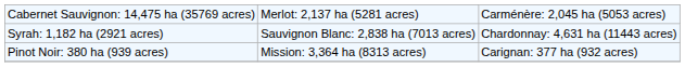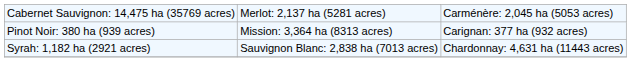 <table class="wikitable" style="background:#F0F8FF; font-size: 95%;">
 <tr>
 <td>Cabernet Sauvignon: 14,475 ha (35769 acres)</td>
 <td>Merlot: 2,137 ha (5281 acres)</td>
 <td>Carménère: 2,045 ha (5053 acres)</td>
 </tr>
 <tr>
+<td>Pinot Noir: 380 ha (939 acres)</td>
+<td>Mission: 3,364 ha (8313 acres)</td>
+<td>Carignan: 377 ha (932 acres)</td>
+</tr>
+<tr>
 <td>Syrah: 1,182 ha (2921 acres)</td>
 <td>Sauvignon Blanc: 2,838 ha (7013 acres)</td>
 <td>Chardonnay: 4,631 ha (11443 acres)</td>
 </tr>
 <tr>
-<td>Pinot Noir: 380 ha (939 acres)</td>
-<td>Mission: 3,364 ha (8313 acres)</td>
-<td>Carignan: 377 ha (932 acres)</td>
-</tr>
-<tr>
 </tr>
 </table>
